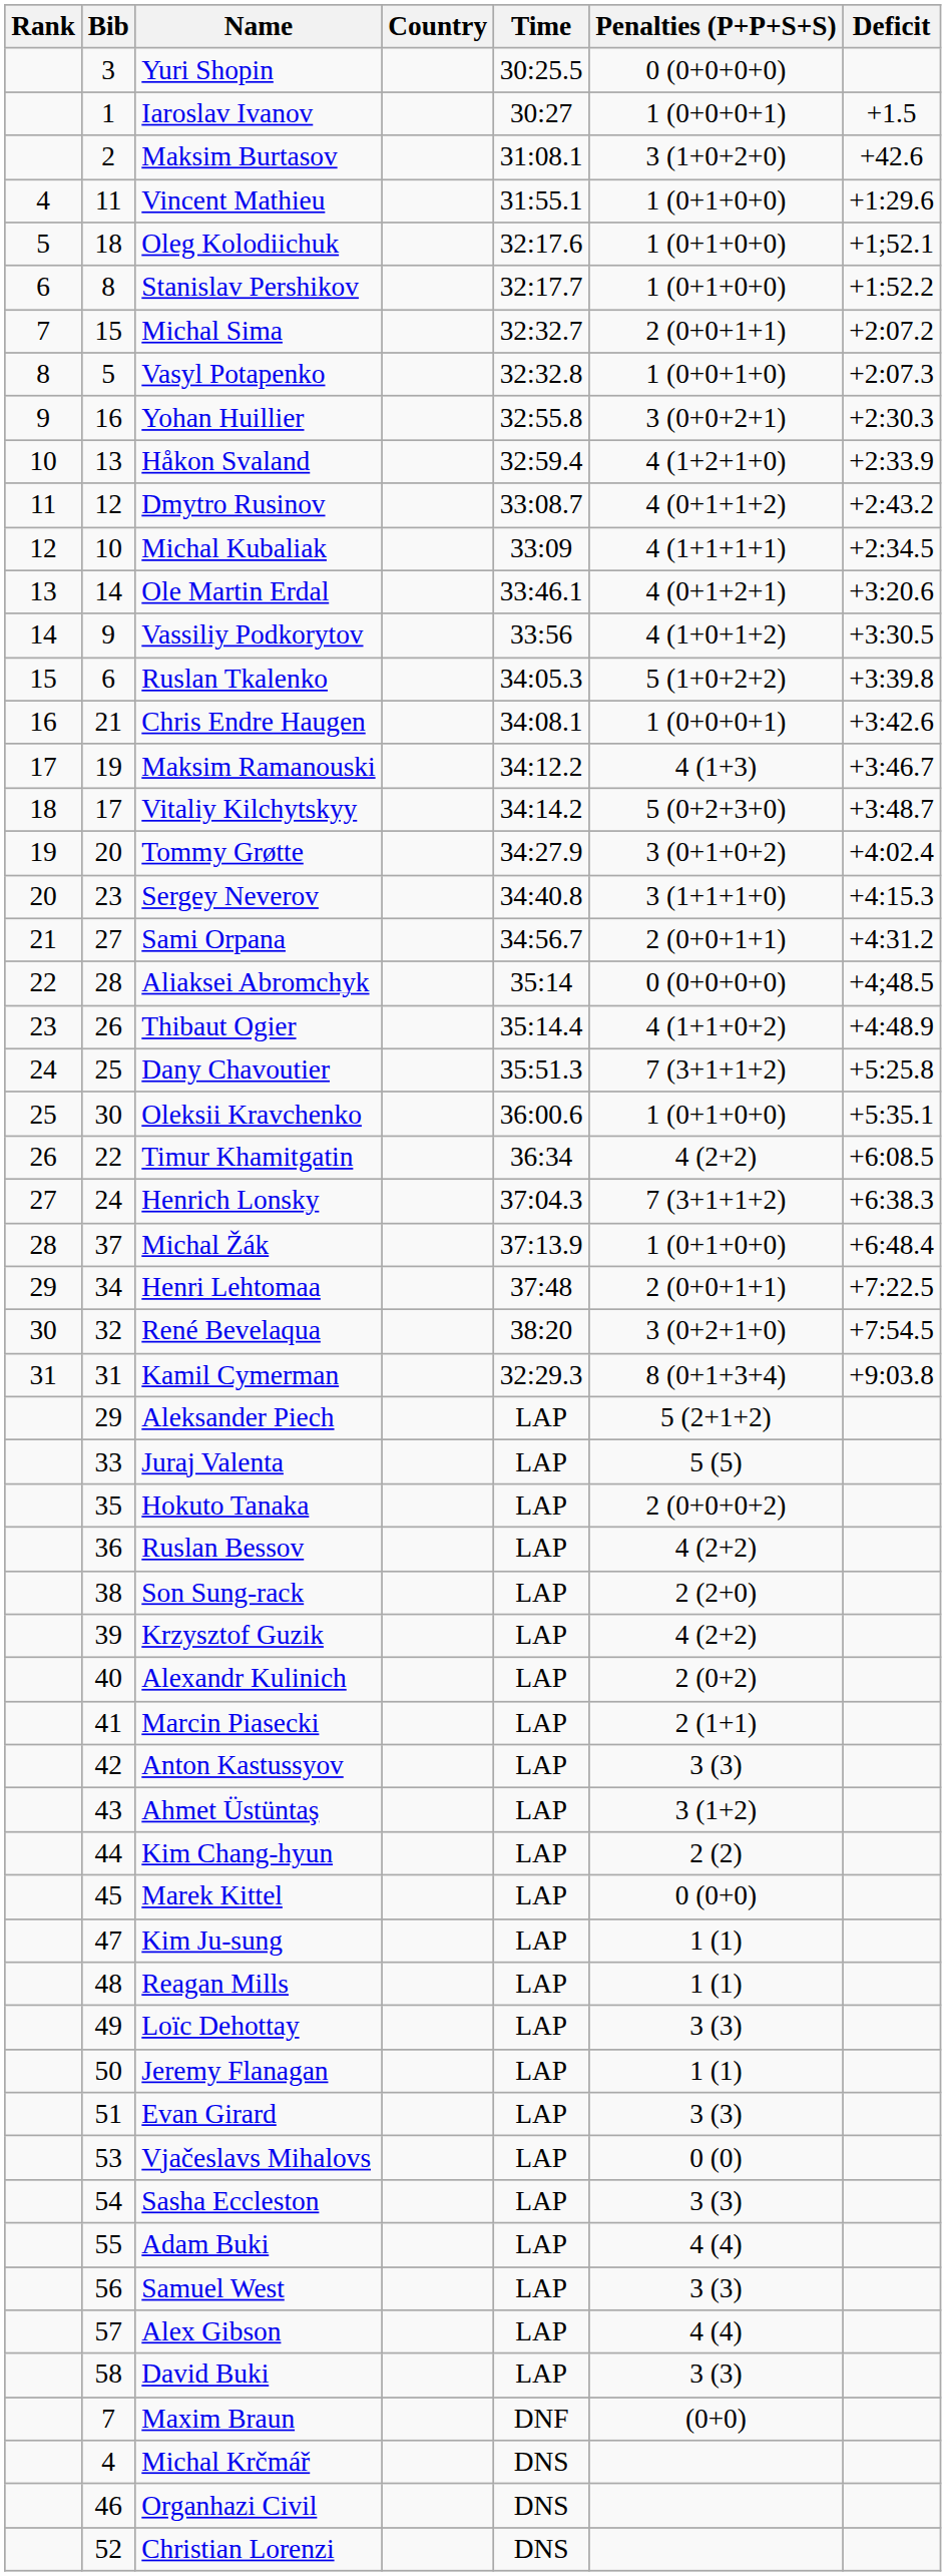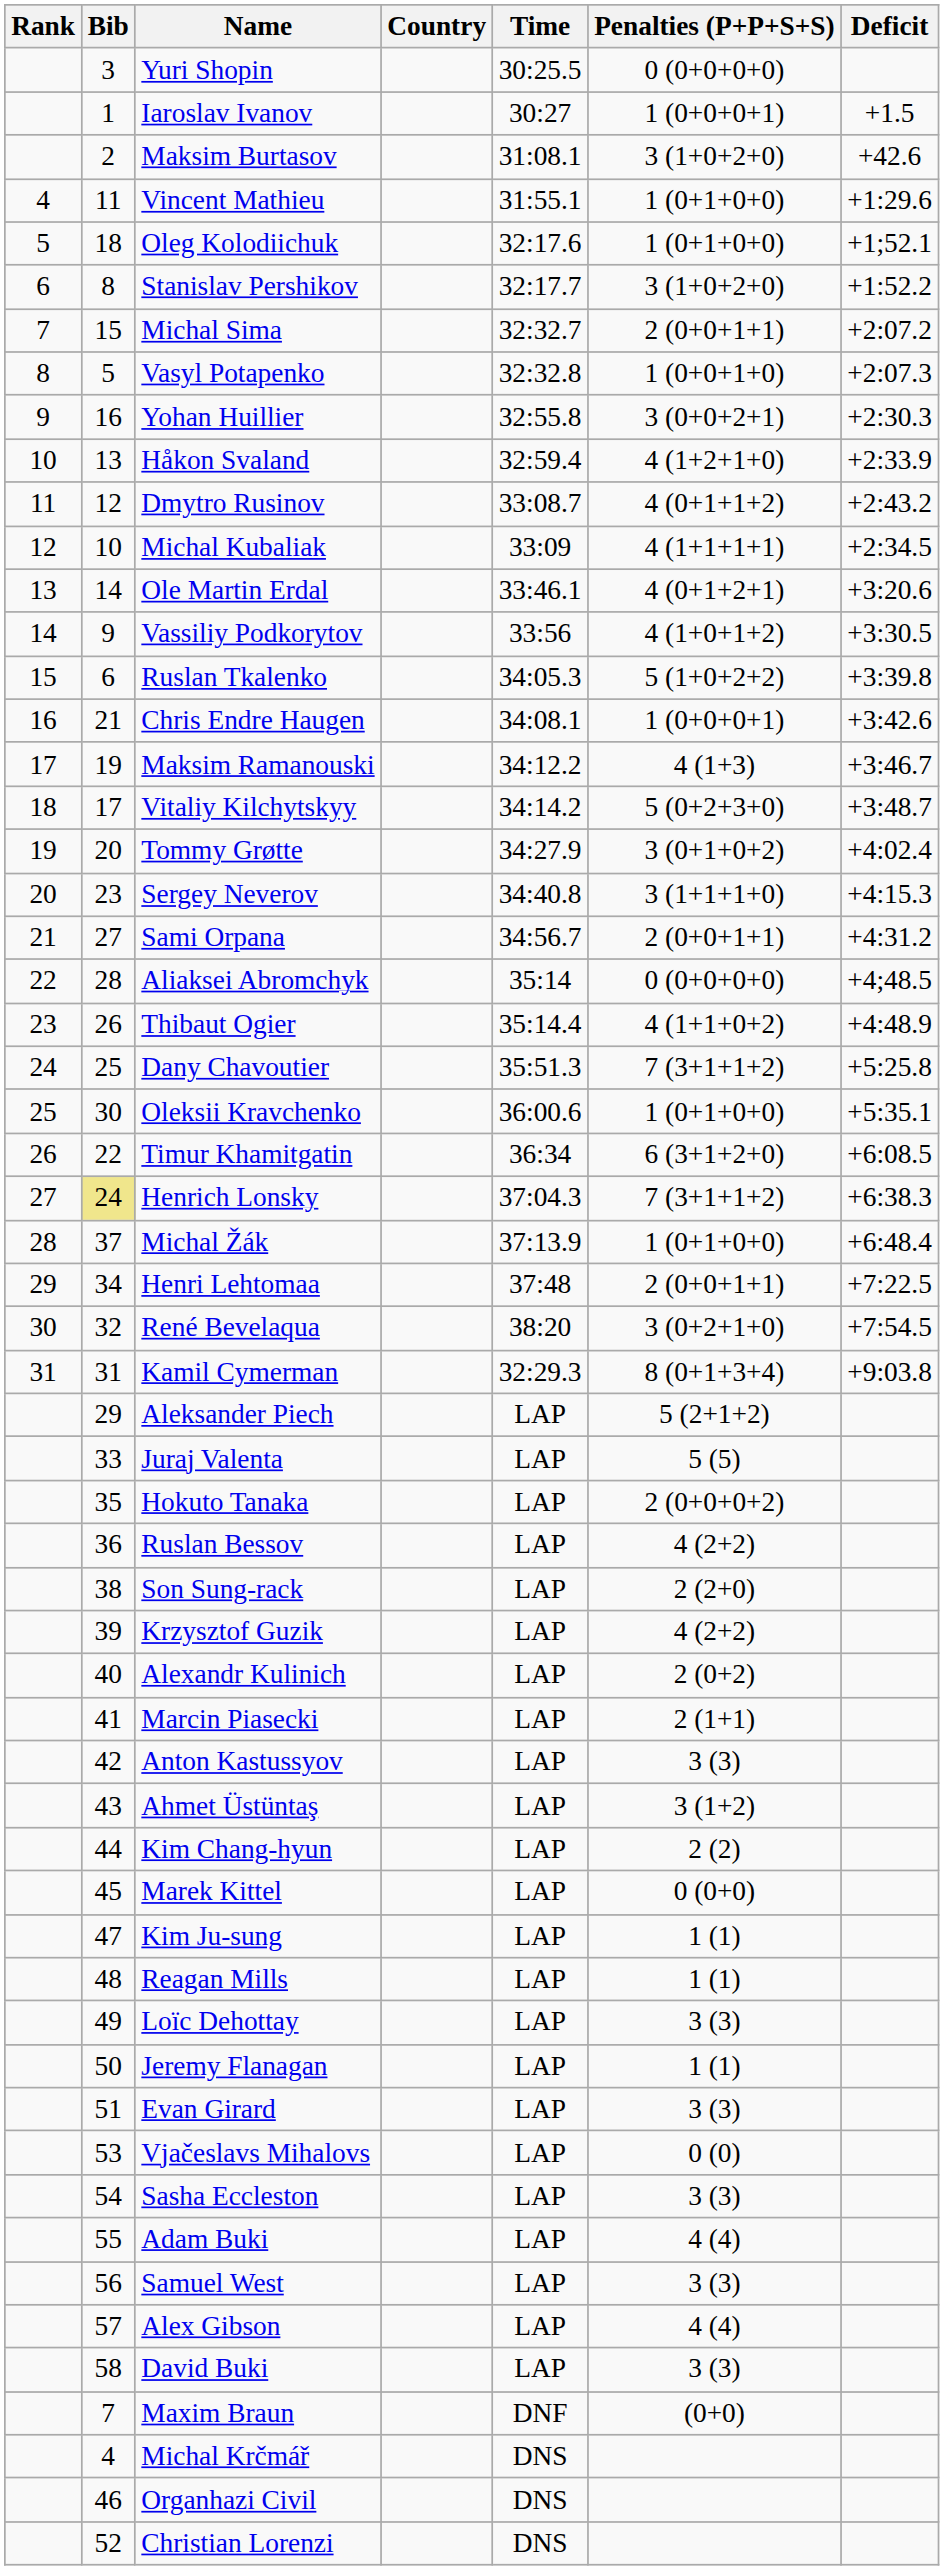 <table class="wikitable sortable" style="text-align:center">
 <tr>
 <th>Rank</th>
 <th>Bib</th>
 <th>Name</th>
 <th>Country</th>
 <th>Time</th>
 <th>Penalties (P+P+S+S)</th>
 <th>Deficit</th>
 </tr>
 <tr>
 <td></td>
 <td>3</td>
 <td align=left><a href='#'>Yuri Shopin</a></td>
 <td align=left></td>
 <td>30:25.5</td>
 <td>0 (0+0+0+0)</td>
 <td></td>
 </tr>
 <tr>
 <td></td>
 <td>1</td>
 <td align=left><a href='#'>Iaroslav Ivanov</a></td>
 <td align=left></td>
 <td>30:27</td>
 <td>1 (0+0+0+1)</td>
 <td>+1.5</td>
 </tr>
 <tr>
 <td></td>
 <td>2</td>
 <td align=left><a href='#'>Maksim Burtasov</a></td>
 <td align=left></td>
 <td>31:08.1</td>
 <td>3 (1+0+2+0)</td>
 <td>+42.6</td>
 </tr>
 <tr>
 <td>4</td>
 <td>11</td>
 <td align=left><a href='#'>Vincent Mathieu</a></td>
 <td align=left></td>
 <td>31:55.1</td>
 <td>1 (0+1+0+0)</td>
 <td>+1:29.6</td>
 </tr>
 <tr>
 <td>5</td>
 <td>18</td>
 <td align=left><a href='#'>Oleg Kolodiichuk</a></td>
 <td align=left></td>
 <td>32:17.6</td>
 <td>1 (0+1+0+0)</td>
 <td>+1;52.1</td>
 </tr>
 <tr>
 <td>6</td>
 <td>8</td>
 <td align=left><a href='#'>Stanislav Pershikov</a></td>
 <td align=left></td>
 <td>32:17.7</td>
-<td>1 (0+1+0+0)</td>
+<td>3 (1+0+2+0)</td>
 <td>+1:52.2</td>
 </tr>
 <tr>
 <td>7</td>
 <td>15</td>
 <td align=left><a href='#'>Michal Sima</a></td>
 <td align=left></td>
 <td>32:32.7</td>
 <td>2 (0+0+1+1)</td>
 <td>+2:07.2</td>
 </tr>
 <tr>
 <td>8</td>
 <td>5</td>
 <td align=left><a href='#'>Vasyl Potapenko</a></td>
 <td align=left></td>
 <td>32:32.8</td>
 <td>1 (0+0+1+0)</td>
 <td>+2:07.3</td>
 </tr>
 <tr>
 <td>9</td>
 <td>16</td>
 <td align=left><a href='#'>Yohan Huillier</a></td>
 <td align=left></td>
 <td>32:55.8</td>
 <td>3 (0+0+2+1)</td>
 <td>+2:30.3</td>
 </tr>
 <tr>
 <td>10</td>
 <td>13</td>
 <td align=left><a href='#'>Håkon Svaland</a></td>
 <td align=left></td>
 <td>32:59.4</td>
 <td>4 (1+2+1+0)</td>
 <td>+2:33.9</td>
 </tr>
 <tr>
 <td>11</td>
 <td>12</td>
 <td align=left><a href='#'>Dmytro Rusinov</a></td>
 <td align=left></td>
 <td>33:08.7</td>
 <td>4 (0+1+1+2)</td>
 <td>+2:43.2</td>
 </tr>
 <tr>
 <td>12</td>
 <td>10</td>
 <td align=left><a href='#'>Michal Kubaliak</a></td>
 <td align=left></td>
 <td>33:09</td>
 <td>4 (1+1+1+1)</td>
 <td>+2:34.5</td>
 </tr>
 <tr>
 <td>13</td>
 <td>14</td>
 <td align=left><a href='#'>Ole Martin Erdal</a></td>
 <td align=left></td>
 <td>33:46.1</td>
 <td>4 (0+1+2+1)</td>
 <td>+3:20.6</td>
 </tr>
 <tr>
 <td>14</td>
 <td>9</td>
 <td align=left><a href='#'>Vassiliy Podkorytov</a></td>
 <td align=left></td>
 <td>33:56</td>
 <td>4 (1+0+1+2)</td>
 <td>+3:30.5</td>
 </tr>
 <tr>
 <td>15</td>
 <td>6</td>
 <td align=left><a href='#'>Ruslan Tkalenko</a></td>
 <td align=left></td>
 <td>34:05.3</td>
 <td>5 (1+0+2+2)</td>
 <td>+3:39.8</td>
 </tr>
 <tr>
 <td>16</td>
 <td>21</td>
 <td align=left><a href='#'>Chris Endre Haugen</a></td>
 <td align=left></td>
 <td>34:08.1</td>
 <td>1 (0+0+0+1)</td>
 <td>+3:42.6</td>
 </tr>
 <tr>
 <td>17</td>
 <td>19</td>
 <td align=left><a href='#'>Maksim Ramanouski</a></td>
 <td align=left></td>
 <td>34:12.2</td>
 <td>4 (1+3)</td>
 <td>+3:46.7</td>
 </tr>
 <tr>
 <td>18</td>
 <td>17</td>
 <td align=left><a href='#'>Vitaliy Kilchytskyy</a></td>
 <td align=left></td>
 <td>34:14.2</td>
 <td>5 (0+2+3+0)</td>
 <td>+3:48.7</td>
 </tr>
 <tr>
 <td>19</td>
 <td>20</td>
 <td align=left><a href='#'>Tommy Grøtte</a></td>
 <td align=left></td>
 <td>34:27.9</td>
 <td>3 (0+1+0+2)</td>
 <td>+4:02.4</td>
 </tr>
 <tr>
 <td>20</td>
 <td>23</td>
 <td align=left><a href='#'>Sergey Neverov</a></td>
 <td align=left></td>
 <td>34:40.8</td>
 <td>3 (1+1+1+0)</td>
 <td>+4:15.3</td>
 </tr>
 <tr>
 <td>21</td>
 <td>27</td>
 <td align=left><a href='#'>Sami Orpana</a></td>
 <td align=left></td>
 <td>34:56.7</td>
 <td>2 (0+0+1+1)</td>
 <td>+4:31.2</td>
 </tr>
 <tr>
 <td>22</td>
 <td>28</td>
 <td align=left><a href='#'>Aliaksei Abromchyk</a></td>
 <td align=left></td>
 <td>35:14</td>
 <td>0 (0+0+0+0)</td>
 <td>+4;48.5</td>
 </tr>
 <tr>
 <td>23</td>
 <td>26</td>
 <td align=left><a href='#'>Thibaut Ogier</a></td>
 <td align=left></td>
 <td>35:14.4</td>
 <td>4 (1+1+0+2)</td>
 <td>+4:48.9</td>
 </tr>
 <tr>
 <td>24</td>
 <td>25</td>
 <td align=left><a href='#'>Dany Chavoutier</a></td>
 <td align=left></td>
 <td>35:51.3</td>
 <td>7 (3+1+1+2)</td>
 <td>+5:25.8</td>
 </tr>
 <tr>
 <td>25</td>
 <td>30</td>
 <td align=left><a href='#'>Oleksii Kravchenko</a></td>
 <td align=left></td>
 <td>36:00.6</td>
 <td>1 (0+1+0+0)</td>
 <td>+5:35.1</td>
 </tr>
 <tr>
 <td>26</td>
 <td>22</td>
 <td align=left><a href='#'>Timur Khamitgatin</a></td>
 <td align=left></td>
 <td>36:34</td>
-<td>4 (2+2)</td>
+<td>6 (3+1+2+0)</td>
 <td>+6:08.5</td>
 </tr>
 <tr>
 <td>27</td>
-<td>24</td>
+<td style="background: khaki;">24</td>
 <td align=left><a href='#'>Henrich Lonsky</a></td>
 <td align=left></td>
 <td>37:04.3</td>
 <td>7 (3+1+1+2)</td>
 <td>+6:38.3</td>
 </tr>
 <tr>
 <td>28</td>
 <td>37</td>
 <td align=left><a href='#'>Michal Žák</a></td>
 <td align=left></td>
 <td>37:13.9</td>
 <td>1 (0+1+0+0)</td>
 <td>+6:48.4</td>
 </tr>
 <tr>
 <td>29</td>
 <td>34</td>
 <td align=left><a href='#'>Henri Lehtomaa</a></td>
 <td align=left></td>
 <td>37:48</td>
 <td>2 (0+0+1+1)</td>
 <td>+7:22.5</td>
 </tr>
 <tr>
 <td>30</td>
 <td>32</td>
 <td align=left><a href='#'>René Bevelaqua</a></td>
 <td align=left></td>
 <td>38:20</td>
 <td>3 (0+2+1+0)</td>
 <td>+7:54.5</td>
 </tr>
 <tr>
 <td>31</td>
 <td>31</td>
 <td align=left><a href='#'>Kamil Cymerman</a></td>
 <td align=left></td>
 <td>32:29.3</td>
 <td>8 (0+1+3+4)</td>
 <td>+9:03.8</td>
 </tr>
 <tr>
 <td></td>
 <td>29</td>
 <td align=left><a href='#'>Aleksander Piech</a></td>
 <td align=left></td>
 <td>LAP</td>
 <td>5 (2+1+2)</td>
 <td></td>
 </tr>
 <tr>
 <td></td>
 <td>33</td>
 <td align=left><a href='#'>Juraj Valenta</a></td>
 <td align=left></td>
 <td>LAP</td>
 <td>5 (5)</td>
 <td></td>
 </tr>
 <tr>
 <td></td>
 <td>35</td>
 <td align=left><a href='#'>Hokuto Tanaka</a></td>
 <td align=left></td>
 <td>LAP</td>
 <td>2 (0+0+0+2)</td>
 <td></td>
 </tr>
 <tr>
 <td></td>
 <td>36</td>
 <td align=left><a href='#'>Ruslan Bessov</a></td>
 <td align=left></td>
 <td>LAP</td>
 <td>4 (2+2)</td>
 <td></td>
 </tr>
 <tr>
 <td></td>
 <td>38</td>
 <td align=left><a href='#'>Son Sung-rack</a></td>
 <td align=left></td>
 <td>LAP</td>
 <td>2 (2+0)</td>
 <td></td>
 </tr>
 <tr>
 <td></td>
 <td>39</td>
 <td align=left><a href='#'>Krzysztof Guzik</a></td>
 <td align=left></td>
 <td>LAP</td>
 <td>4 (2+2)</td>
 <td></td>
 </tr>
 <tr>
 <td></td>
 <td>40</td>
 <td align=left><a href='#'>Alexandr Kulinich</a></td>
 <td align=left></td>
 <td>LAP</td>
 <td>2 (0+2)</td>
 <td></td>
 </tr>
 <tr>
 <td></td>
 <td>41</td>
 <td align=left><a href='#'>Marcin Piasecki</a></td>
 <td align=left></td>
 <td>LAP</td>
 <td>2 (1+1)</td>
 <td></td>
 </tr>
 <tr>
 <td></td>
 <td>42</td>
 <td align=left><a href='#'>Anton Kastussyov</a></td>
 <td align=left></td>
 <td>LAP</td>
 <td>3 (3)</td>
 <td></td>
 </tr>
 <tr>
 <td></td>
 <td>43</td>
 <td align=left><a href='#'>Ahmet Üstüntaş</a></td>
 <td align=left></td>
 <td>LAP</td>
 <td>3 (1+2)</td>
 <td></td>
 </tr>
 <tr>
 <td></td>
 <td>44</td>
 <td align=left><a href='#'>Kim Chang-hyun</a></td>
 <td align=left></td>
 <td>LAP</td>
 <td>2 (2)</td>
 <td></td>
 </tr>
 <tr>
 <td></td>
 <td>45</td>
 <td align=left><a href='#'>Marek Kittel</a></td>
 <td align=left></td>
 <td>LAP</td>
 <td>0 (0+0)</td>
 <td></td>
 </tr>
 <tr>
 <td></td>
 <td>47</td>
 <td align=left><a href='#'>Kim Ju-sung</a></td>
 <td align=left></td>
 <td>LAP</td>
 <td>1 (1)</td>
 <td></td>
 </tr>
 <tr>
 <td></td>
 <td>48</td>
 <td align=left><a href='#'>Reagan Mills</a></td>
 <td align=left></td>
 <td>LAP</td>
 <td>1 (1)</td>
 <td></td>
 </tr>
 <tr>
 <td></td>
 <td>49</td>
 <td align=left><a href='#'>Loïc Dehottay</a></td>
 <td align=left></td>
 <td>LAP</td>
 <td>3 (3)</td>
 <td></td>
 </tr>
 <tr>
 <td></td>
 <td>50</td>
 <td align=left><a href='#'>Jeremy Flanagan</a></td>
 <td align=left></td>
 <td>LAP</td>
 <td>1 (1)</td>
 <td></td>
 </tr>
 <tr>
 <td></td>
 <td>51</td>
 <td align=left><a href='#'>Evan Girard</a></td>
 <td align=left></td>
 <td>LAP</td>
 <td>3 (3)</td>
 <td></td>
 </tr>
 <tr>
 <td></td>
 <td>53</td>
 <td align=left><a href='#'>Vjačeslavs Mihalovs</a></td>
 <td align=left></td>
 <td>LAP</td>
 <td>0 (0)</td>
 <td></td>
 </tr>
 <tr>
 <td></td>
 <td>54</td>
 <td align=left><a href='#'>Sasha Eccleston</a></td>
 <td align=left></td>
 <td>LAP</td>
 <td>3 (3)</td>
 <td></td>
 </tr>
 <tr>
 <td></td>
 <td>55</td>
 <td align=left><a href='#'>Adam Buki</a></td>
 <td align=left></td>
 <td>LAP</td>
 <td>4 (4)</td>
 <td></td>
 </tr>
 <tr>
 <td></td>
 <td>56</td>
 <td align=left><a href='#'>Samuel West</a></td>
 <td align=left></td>
 <td>LAP</td>
 <td>3 (3)</td>
 <td></td>
 </tr>
 <tr>
 <td></td>
 <td>57</td>
 <td align=left><a href='#'>Alex Gibson</a></td>
 <td align=left></td>
 <td>LAP</td>
 <td>4 (4)</td>
 <td></td>
 </tr>
 <tr>
 <td></td>
 <td>58</td>
 <td align=left><a href='#'>David Buki</a></td>
 <td align=left></td>
 <td>LAP</td>
 <td>3 (3)</td>
 <td></td>
 </tr>
 <tr>
 <td></td>
 <td>7</td>
 <td align=left><a href='#'>Maxim Braun</a></td>
 <td align=left></td>
 <td>DNF</td>
 <td>(0+0)</td>
 <td></td>
 </tr>
 <tr>
 <td></td>
 <td>4</td>
 <td align=left><a href='#'>Michal Krčmář</a></td>
 <td align=left></td>
 <td>DNS</td>
 <td></td>
 <td></td>
 </tr>
 <tr>
 <td></td>
 <td>46</td>
 <td align=left><a href='#'>Organhazi Civil</a></td>
 <td align=left></td>
 <td>DNS</td>
 <td></td>
 <td></td>
 </tr>
 <tr>
 <td></td>
 <td>52</td>
 <td align=left><a href='#'>Christian Lorenzi</a></td>
 <td align=left></td>
 <td>DNS</td>
 <td></td>
 <td></td>
 </tr>
 </table>
